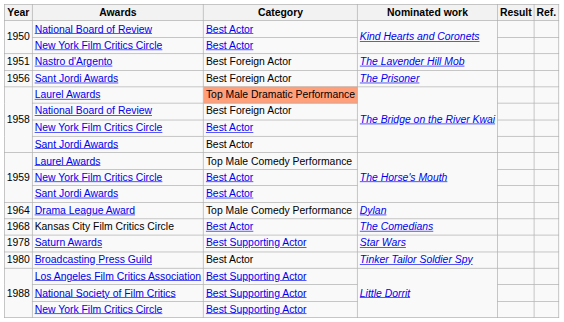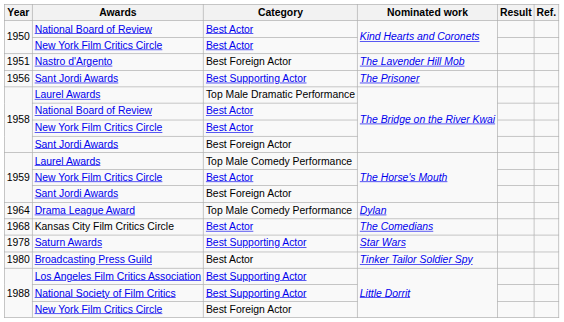 <table class="wikitable">
 <tr>
 <th>Year</th>
 <th>Awards</th>
 <th>Category</th>
 <th>Nominated work</th>
 <th>Result</th>
 <th>Ref.</th>
 </tr>
 <tr>
 <td rowspan="2">1950</td>
 <td><a href='#'>National Board of Review</a></td>
 <td><a href='#'>Best Actor</a></td>
 <td rowspan="2"><a href='#'><em>Kind Hearts and Coronets</em></a></td>
 <td></td>
 <td></td>
 </tr>
 <tr>
 <td><a href='#'>New York Film Critics Circle</a></td>
 <td><a href='#'>Best Actor</a></td>
 <td></td>
 <td></td>
 </tr>
 <tr>
 <td>1951</td>
 <td><a href='#'>Nastro d'Argento</a></td>
 <td>Best Foreign Actor</td>
 <td><a href='#'><em>The Lavender Hill Mob</em></a></td>
 <td></td>
 <td></td>
 </tr>
 <tr>
 <td>1956</td>
 <td><a href='#'>Sant Jordi Awards</a></td>
-<td>Best Foreign Actor</td>
+<td><a href='#'>Best Supporting Actor</a></td>
 <td><a href='#'><em>The Prisoner</em></a></td>
 <td></td>
 <td></td>
 </tr>
 <tr>
 <td rowspan="4">1958</td>
 <td><a href='#'>Laurel Awards</a></td>
-<td style="background: lightsalmon;">Top Male Dramatic Performance</td>
+<td>Top Male Dramatic Performance</td>
 <td rowspan="4"><a href='#'><em>The Bridge on the River Kwai</em></a></td>
 <td></td>
 <td></td>
 </tr>
 <tr>
 <td><a href='#'>National Board of Review</a></td>
-<td>Best Foreign Actor</td>
+<td><a href='#'>Best Actor</a></td>
 <td></td>
 <td></td>
 </tr>
 <tr>
 <td><a href='#'>New York Film Critics Circle</a></td>
 <td><a href='#'>Best Actor</a></td>
 <td></td>
 <td></td>
 </tr>
 <tr>
 <td><a href='#'>Sant Jordi Awards</a></td>
-<td>Best Actor</td>
+<td>Best Foreign Actor</td>
 <td></td>
 <td></td>
 </tr>
 <tr>
 <td rowspan="3">1959</td>
 <td><a href='#'>Laurel Awards</a></td>
 <td>Top Male Comedy Performance</td>
 <td rowspan="3"><a href='#'><em>The Horse's Mouth</em></a></td>
 <td></td>
 <td></td>
 </tr>
 <tr>
 <td><a href='#'>New York Film Critics Circle</a></td>
 <td><a href='#'>Best Actor</a></td>
 <td></td>
 <td></td>
 </tr>
 <tr>
 <td><a href='#'>Sant Jordi Awards</a></td>
-<td><a href='#'>Best Actor</a></td>
+<td>Best Foreign Actor</td>
 <td></td>
 <td></td>
 </tr>
 <tr>
 <td>1964</td>
 <td><a href='#'>Drama League Award</a></td>
 <td>Top Male Comedy Performance</td>
 <td><a href='#'><em>Dylan</em></a></td>
 <td></td>
 <td></td>
 </tr>
 <tr>
 <td>1968</td>
 <td>Kansas City Film Critics Circle</td>
 <td><a href='#'>Best Actor</a></td>
 <td><a href='#'><em>The Comedians</em></a></td>
 <td></td>
 <td></td>
 </tr>
 <tr>
 <td>1978</td>
 <td><a href='#'>Saturn Awards</a></td>
 <td><a href='#'>Best Supporting Actor</a></td>
 <td><a href='#'><em>Star Wars</em></a></td>
 <td></td>
 <td></td>
 </tr>
 <tr>
 <td>1980</td>
 <td><a href='#'>Broadcasting Press Guild</a></td>
 <td>Best Actor</td>
 <td><a href='#'><em>Tinker Tailor Soldier Spy</em></a></td>
 <td></td>
 <td></td>
 </tr>
 <tr>
 <td rowspan="3">1988</td>
 <td><a href='#'>Los Angeles Film Critics Association</a></td>
 <td><a href='#'>Best Supporting Actor</a></td>
 <td rowspan="3"><a href='#'><em>Little Dorrit</em></a></td>
 <td></td>
 <td></td>
 </tr>
 <tr>
 <td><a href='#'>National Society of Film Critics</a></td>
 <td><a href='#'>Best Supporting Actor</a></td>
 <td></td>
 <td></td>
 </tr>
 <tr>
 <td><a href='#'>New York Film Critics Circle</a></td>
-<td><a href='#'>Best Supporting Actor</a></td>
+<td>Best Foreign Actor</td>
 <td></td>
 <td></td>
 </tr>
 </table>
